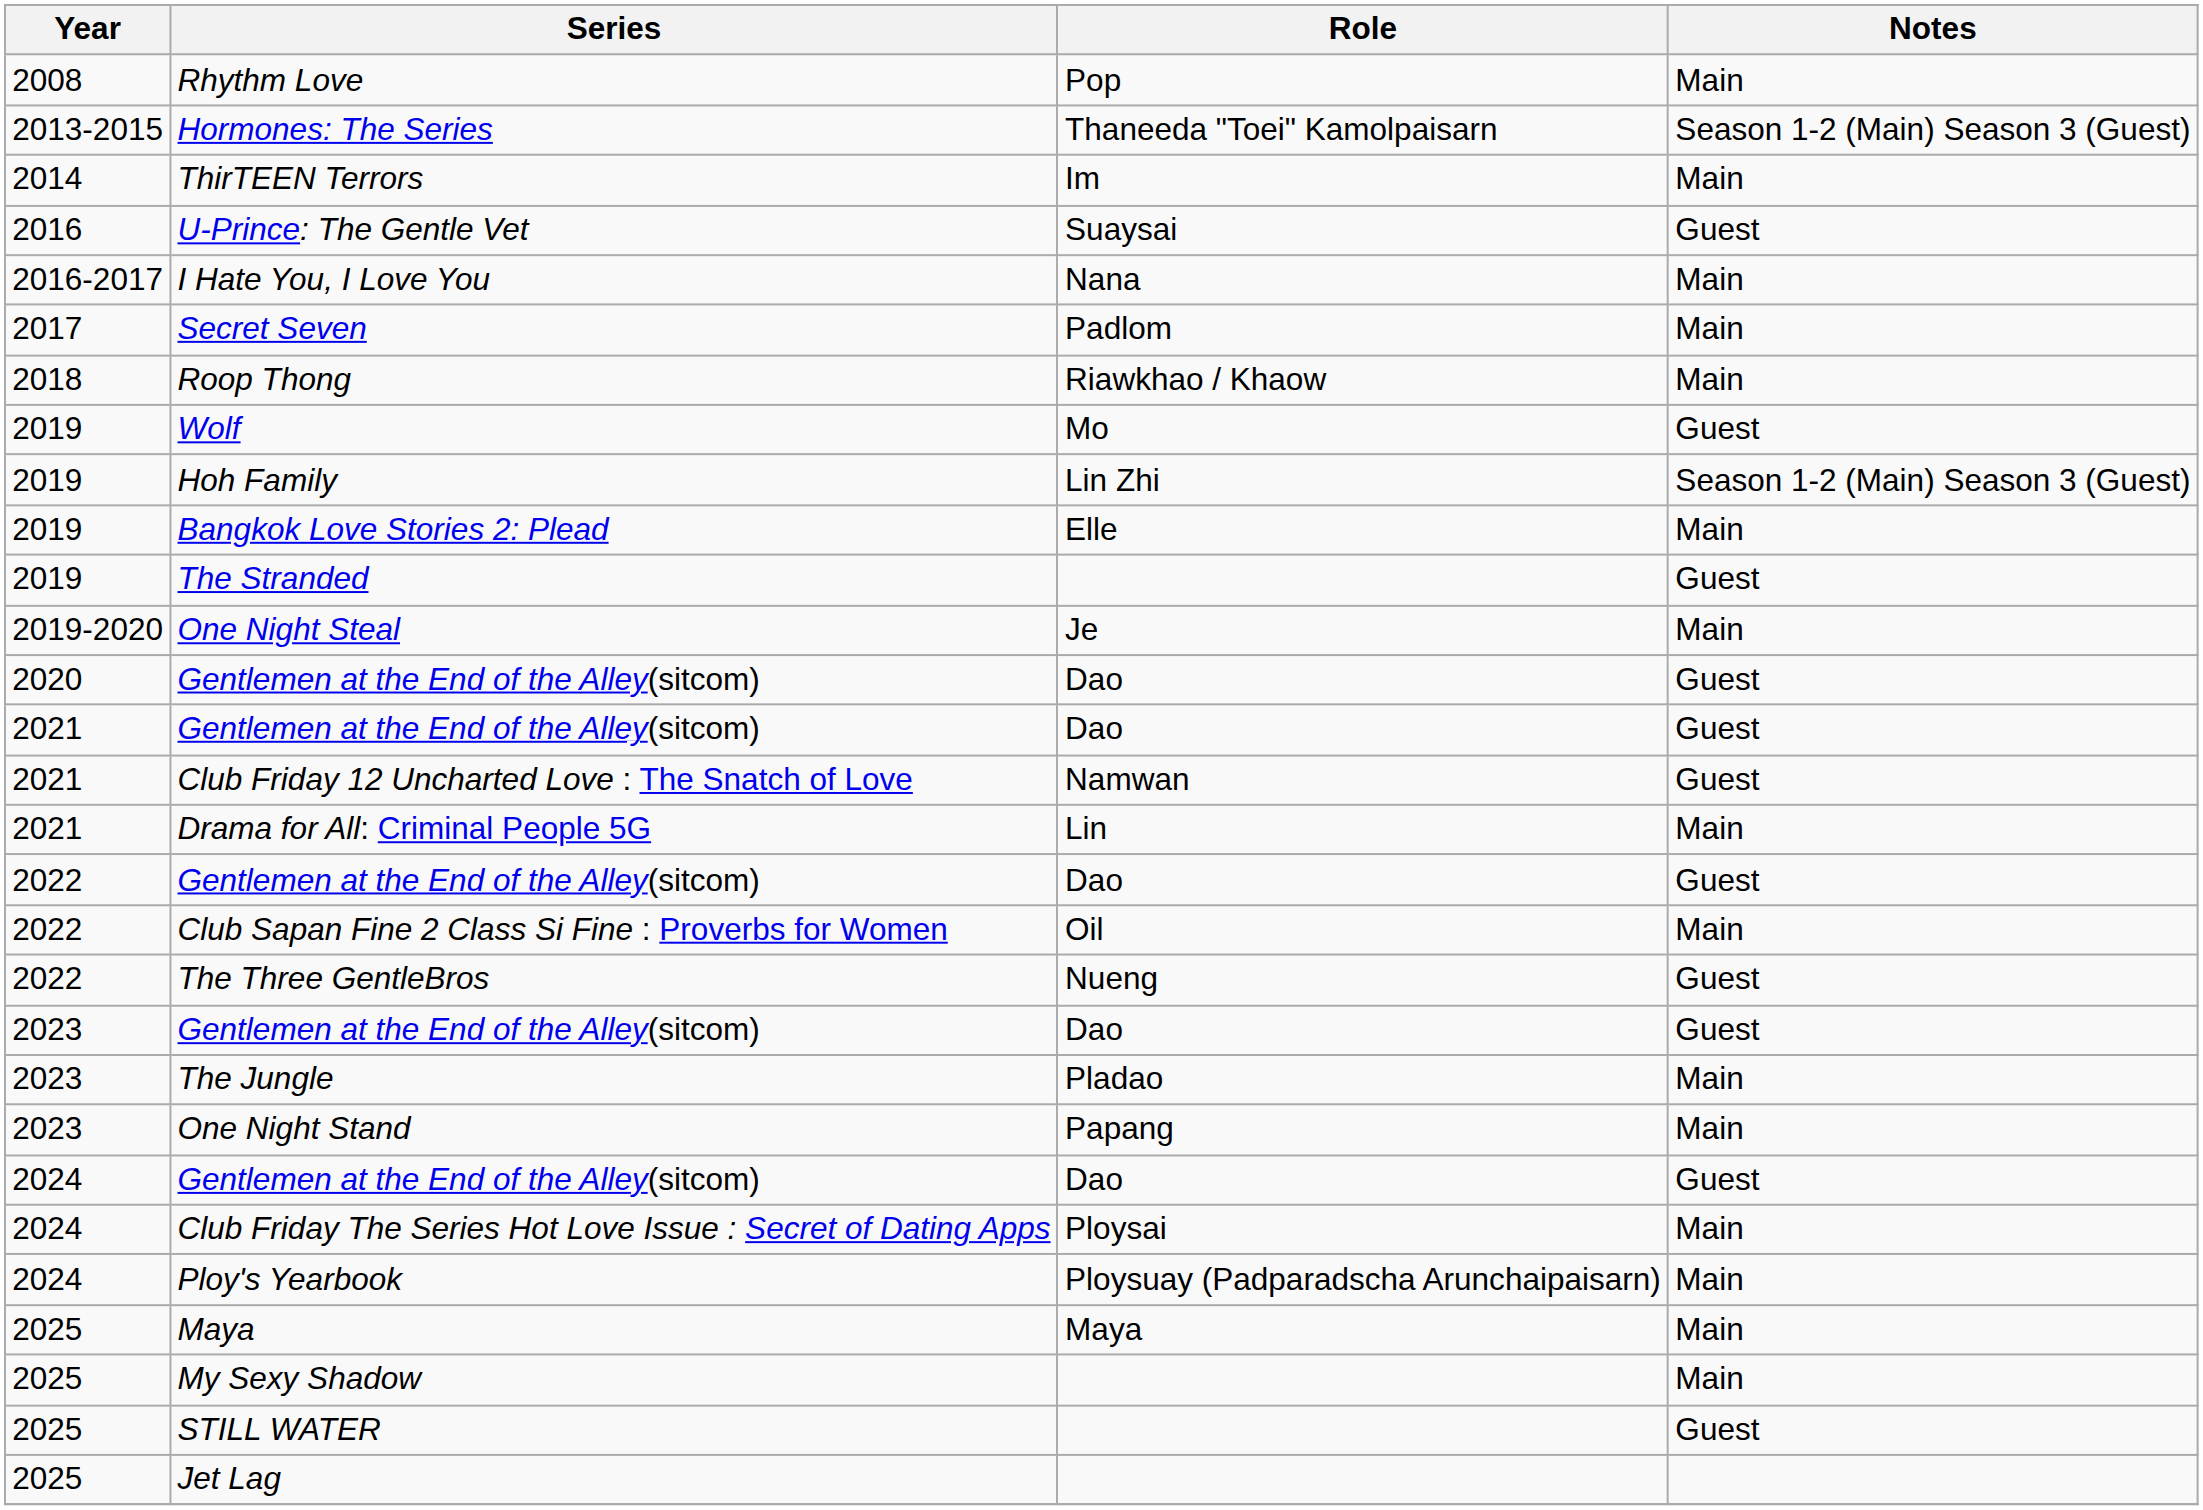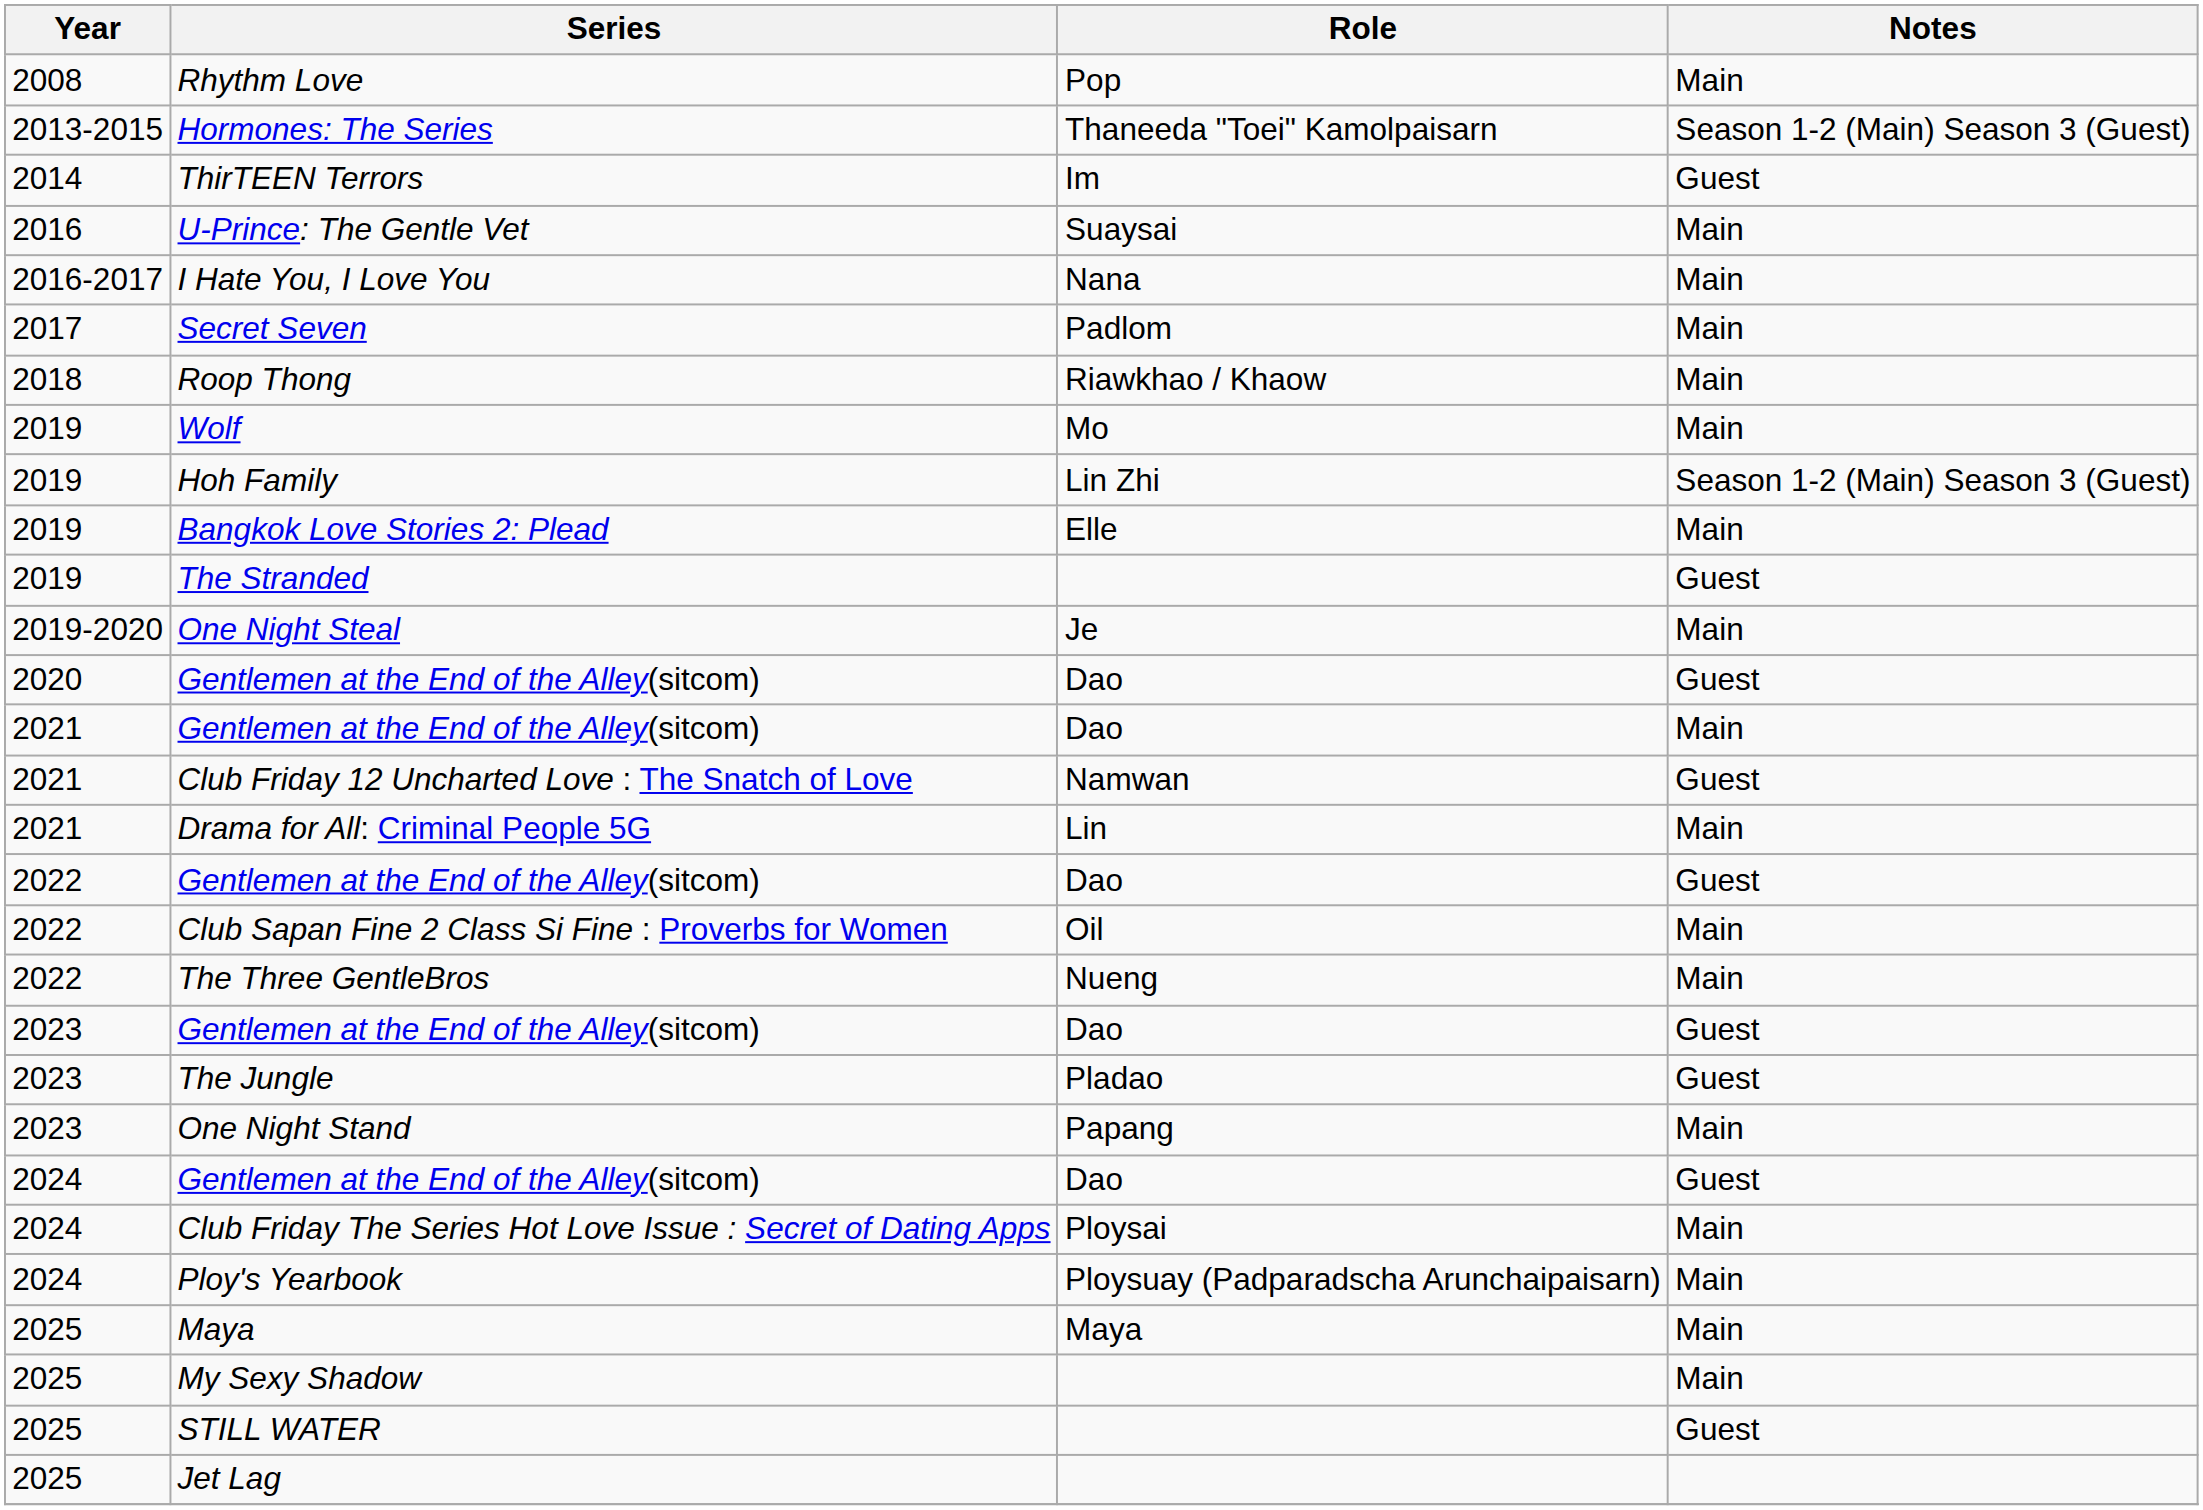 <table class="wikitable">
 <tr>
 <th>Year</th>
 <th>Series</th>
 <th>Role</th>
 <th>Notes</th>
 </tr>
 <tr>
 <td>2008</td>
 <td><em>Rhythm Love</em></td>
 <td>Pop</td>
 <td>Main</td>
 </tr>
 <tr>
 <td>2013-2015</td>
 <td><em><a href='#'>Hormones: The Series</a></em></td>
 <td>Thaneeda "Toei" Kamolpaisarn</td>
 <td>Season 1-2 (Main) Season 3 (Guest)</td>
 </tr>
 <tr>
 <td>2014</td>
 <td><em>ThirTEEN Terrors</em></td>
 <td>Im</td>
-<td>Main</td>
+<td>Guest</td>
 </tr>
 <tr>
 <td>2016</td>
 <td><em><a href='#'>U-Prince</a>: The Gentle Vet</em></td>
 <td>Suaysai</td>
-<td>Guest</td>
+<td>Main</td>
 </tr>
 <tr>
 <td>2016-2017</td>
 <td><em>I Hate You, I Love You</em></td>
 <td>Nana</td>
 <td>Main</td>
 </tr>
 <tr>
 <td>2017</td>
 <td><em><a href='#'>Secret Seven</a></em></td>
 <td>Padlom</td>
 <td>Main</td>
 </tr>
 <tr>
 <td>2018</td>
 <td><em>Roop Thong</em></td>
 <td>Riawkhao / Khaow</td>
 <td>Main</td>
 </tr>
 <tr>
 <td>2019</td>
 <td><em><a href='#'>Wolf</a></em></td>
 <td>Mo</td>
-<td>Guest</td>
+<td>Main</td>
 </tr>
 <tr>
 <td>2019</td>
 <td><em>Hoh Family</em></td>
 <td>Lin Zhi</td>
 <td>Season 1-2 (Main) Season 3 (Guest)</td>
 </tr>
 <tr>
 <td>2019</td>
 <td><em><a href='#'>Bangkok Love Stories 2: Plead</a> </em></td>
 <td>Elle</td>
 <td>Main</td>
 </tr>
 <tr>
 <td>2019</td>
 <td><em><a href='#'>The Stranded</a></em></td>
 <td></td>
 <td>Guest</td>
 </tr>
 <tr>
 <td>2019-2020</td>
 <td><em><a href='#'>One Night Steal</a></em></td>
 <td>Je</td>
 <td>Main</td>
 </tr>
 <tr>
 <td>2020</td>
 <td><em><a href='#'>Gentlemen at the End of the Alley</a></em>(sitcom)</td>
 <td>Dao</td>
 <td>Guest</td>
 </tr>
 <tr>
 <td>2021</td>
 <td><em><a href='#'>Gentlemen at the End of the Alley</a></em>(sitcom)</td>
 <td>Dao</td>
-<td>Guest</td>
+<td>Main</td>
 </tr>
 <tr>
 <td>2021</td>
 <td><em>Club Friday 12 Uncharted Love</em> : <a href='#'>The Snatch of Love</a></td>
 <td>Namwan</td>
 <td>Guest</td>
 </tr>
 <tr>
 <td>2021</td>
 <td><em>Drama for All</em>: <a href='#'>Criminal People 5G</a></td>
 <td>Lin</td>
 <td>Main</td>
 </tr>
 <tr>
 <td>2022</td>
 <td><em><a href='#'>Gentlemen at the End of the Alley</a></em>(sitcom)</td>
 <td>Dao</td>
 <td>Guest</td>
 </tr>
 <tr>
 <td>2022</td>
 <td><em>Club Sapan Fine 2 Class Si Fine</em> : <a href='#'>Proverbs for Women</a></td>
 <td>Oil</td>
 <td>Main</td>
 </tr>
 <tr>
 <td>2022</td>
 <td><em>The Three GentleBros</em></td>
 <td>Nueng</td>
-<td>Guest</td>
+<td>Main</td>
 </tr>
 <tr>
 <td>2023</td>
 <td><em><a href='#'>Gentlemen at the End of the Alley</a></em>(sitcom)</td>
 <td>Dao</td>
 <td>Guest</td>
 </tr>
 <tr>
 <td>2023</td>
 <td><em>The Jungle</em></td>
 <td>Pladao</td>
-<td>Main</td>
+<td>Guest</td>
 </tr>
 <tr>
 <td>2023</td>
 <td><em>One Night Stand</em></td>
 <td>Papang</td>
 <td>Main</td>
 </tr>
 <tr>
 <td>2024</td>
 <td><em><a href='#'>Gentlemen at the End of the Alley</a></em>(sitcom)</td>
 <td>Dao</td>
 <td>Guest</td>
 </tr>
 <tr>
 <td>2024</td>
 <td><em>Club Friday The Series Hot Love Issue : <a href='#'>Secret of Dating Apps</a></em></td>
 <td>Ploysai</td>
 <td>Main</td>
 </tr>
 <tr>
 <td>2024</td>
 <td><em>Ploy's Yearbook</em></td>
 <td>Ploysuay (Padparadscha Arunchaipaisarn)</td>
 <td>Main</td>
 </tr>
 <tr>
 <td>2025</td>
 <td><em>Maya</em></td>
 <td>Maya</td>
 <td>Main</td>
 </tr>
 <tr>
 <td>2025</td>
 <td><em>My Sexy Shadow</em></td>
 <td></td>
 <td>Main</td>
 </tr>
 <tr>
 <td>2025</td>
 <td><em>STILL WATER</em></td>
 <td></td>
 <td>Guest</td>
 </tr>
 <tr>
 <td>2025</td>
 <td><em>Jet Lag</em></td>
 <td></td>
 <td></td>
 </tr>
 <tr>
 </tr>
 </table>
